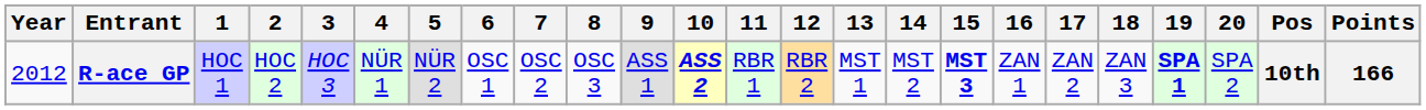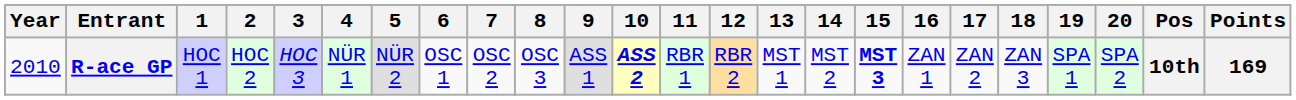 <table class="wikitable" style="text-align:center; font-size:85%">
 <tr>
 <th>Year</th>
 <th>Entrant</th>
 <th>1</th>
 <th>2</th>
 <th>3</th>
 <th>4</th>
 <th>5</th>
 <th>6</th>
 <th>7</th>
 <th>8</th>
 <th>9</th>
 <th>10</th>
 <th>11</th>
 <th>12</th>
 <th>13</th>
 <th>14</th>
 <th>15</th>
 <th>16</th>
 <th>17</th>
 <th>18</th>
 <th>19</th>
 <th>20</th>
 <th>Pos</th>
 <th>Points</th>
 </tr>
 <tr>
-<td><a href='#'>2012</a></td>
+<td><a href='#'>2010</a></td>
 <th nowrap><a href='#'>R-ace GP</a></th>
 <td style="background:#CFCFFF;"><a href='#'>HOC<br>1</a><br></td>
 <td style="background:#DFFFDF;"><a href='#'>HOC<br>2</a><br></td>
 <td style="background:#CFCFFF;"><em><a href='#'>HOC<br>3</a></em><br></td>
 <td style="background:#DFFFDF;"><a href='#'>NÜR<br>1</a><br></td>
 <td style="background:#DFDFDF;"><a href='#'>NÜR<br>2</a><br></td>
 <td><a href='#'>OSC<br>1</a></td>
 <td><a href='#'>OSC<br>2</a></td>
 <td><a href='#'>OSC<br>3</a></td>
 <td style="background:#DFDFDF;"><a href='#'>ASS<br>1</a><br></td>
 <td style="background:#FFFFBF;"><strong><em><a href='#'>ASS<br>2</a></em></strong><br></td>
 <td style="background:#DFFFDF;"><a href='#'>RBR<br>1</a><br></td>
 <td style="background:#FFDF9F;"><a href='#'>RBR<br>2</a><br></td>
 <td><a href='#'>MST<br>1</a></td>
 <td><a href='#'>MST<br>2</a></td>
 <td><strong><a href='#'>MST<br>3</a></strong></td>
 <td><a href='#'>ZAN<br>1</a></td>
 <td><a href='#'>ZAN<br>2</a></td>
 <td><a href='#'>ZAN<br>3</a></td>
-<td style="background:#DFFFDF;"><strong><a href='#'>SPA<br>1</a><br></strong></td>
+<td style="background:#DFFFDF;"><a href='#'>SPA<br>1</a><br></td>
 <td style="background:#DFFFDF;"><a href='#'>SPA<br>2</a><br></td>
 <th>10th</th>
-<th>166</th>
+<th>169</th>
 </tr>
 </table>
